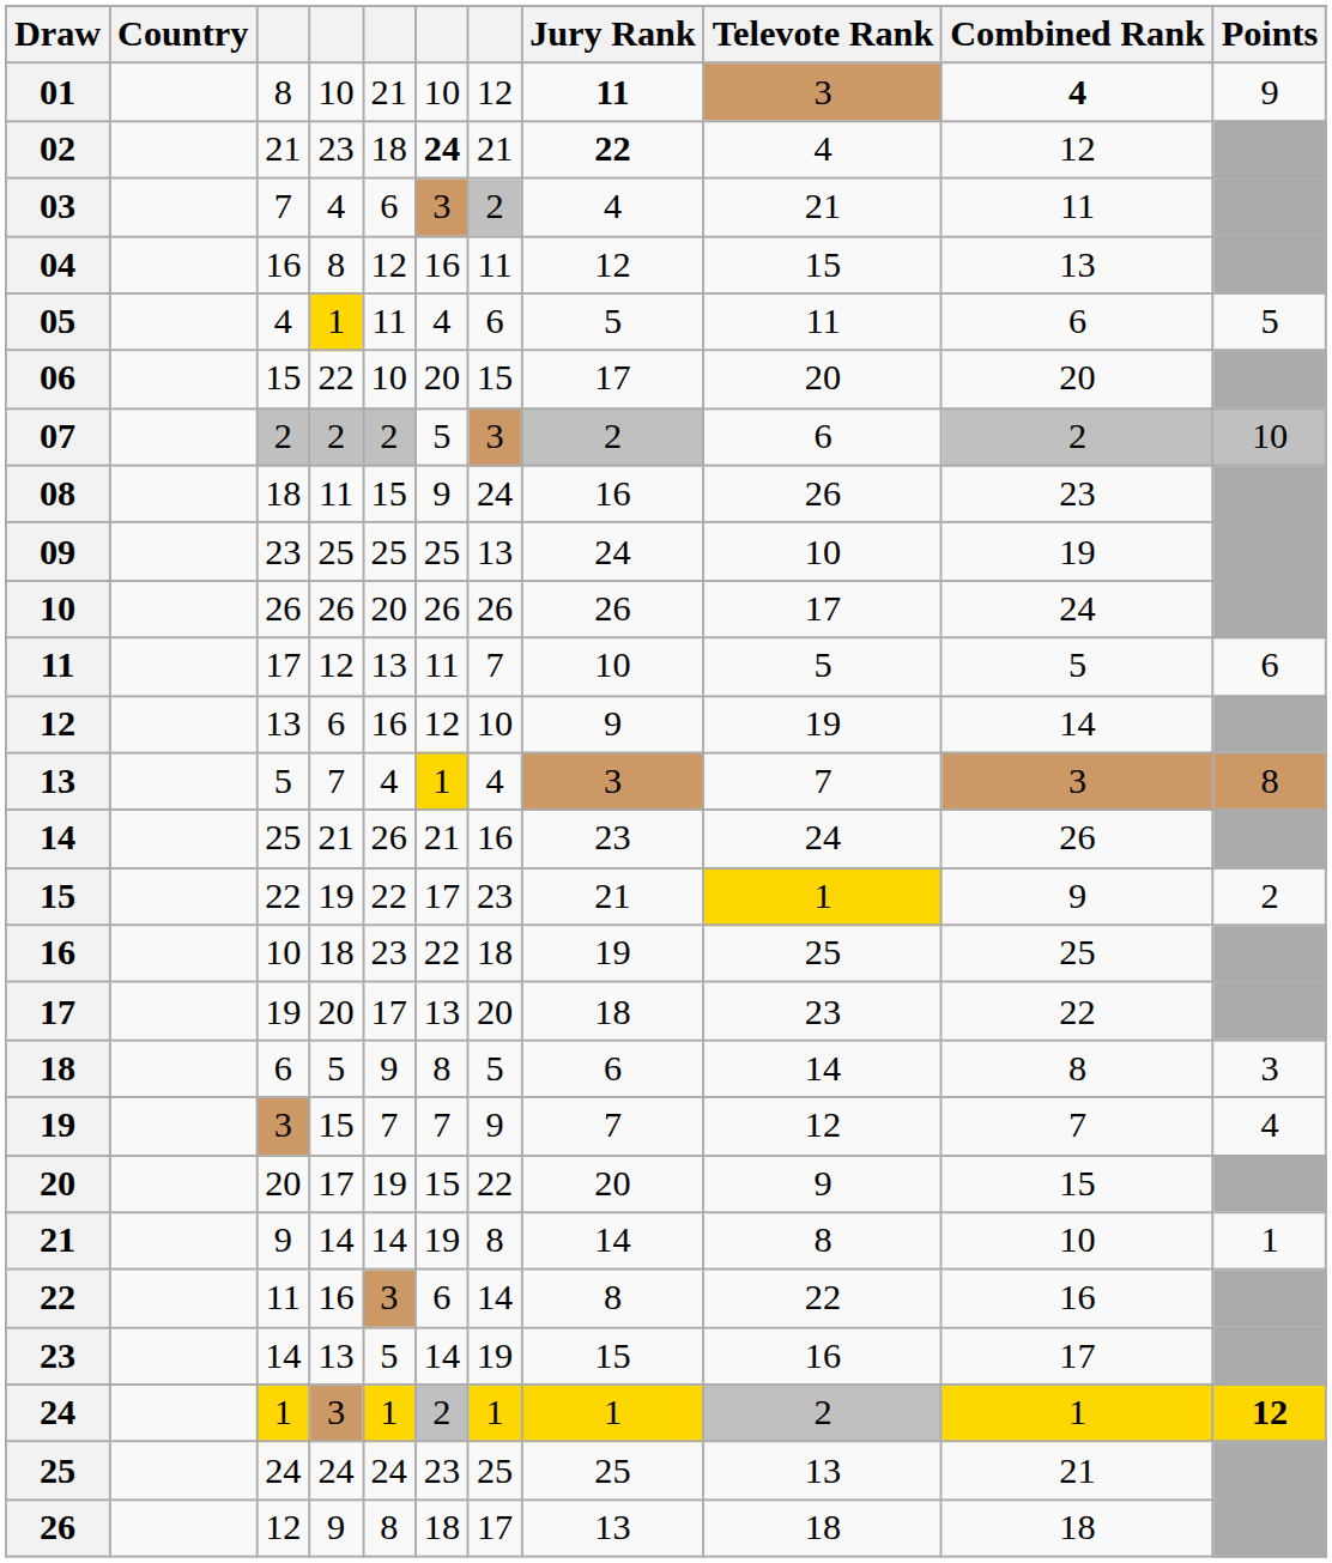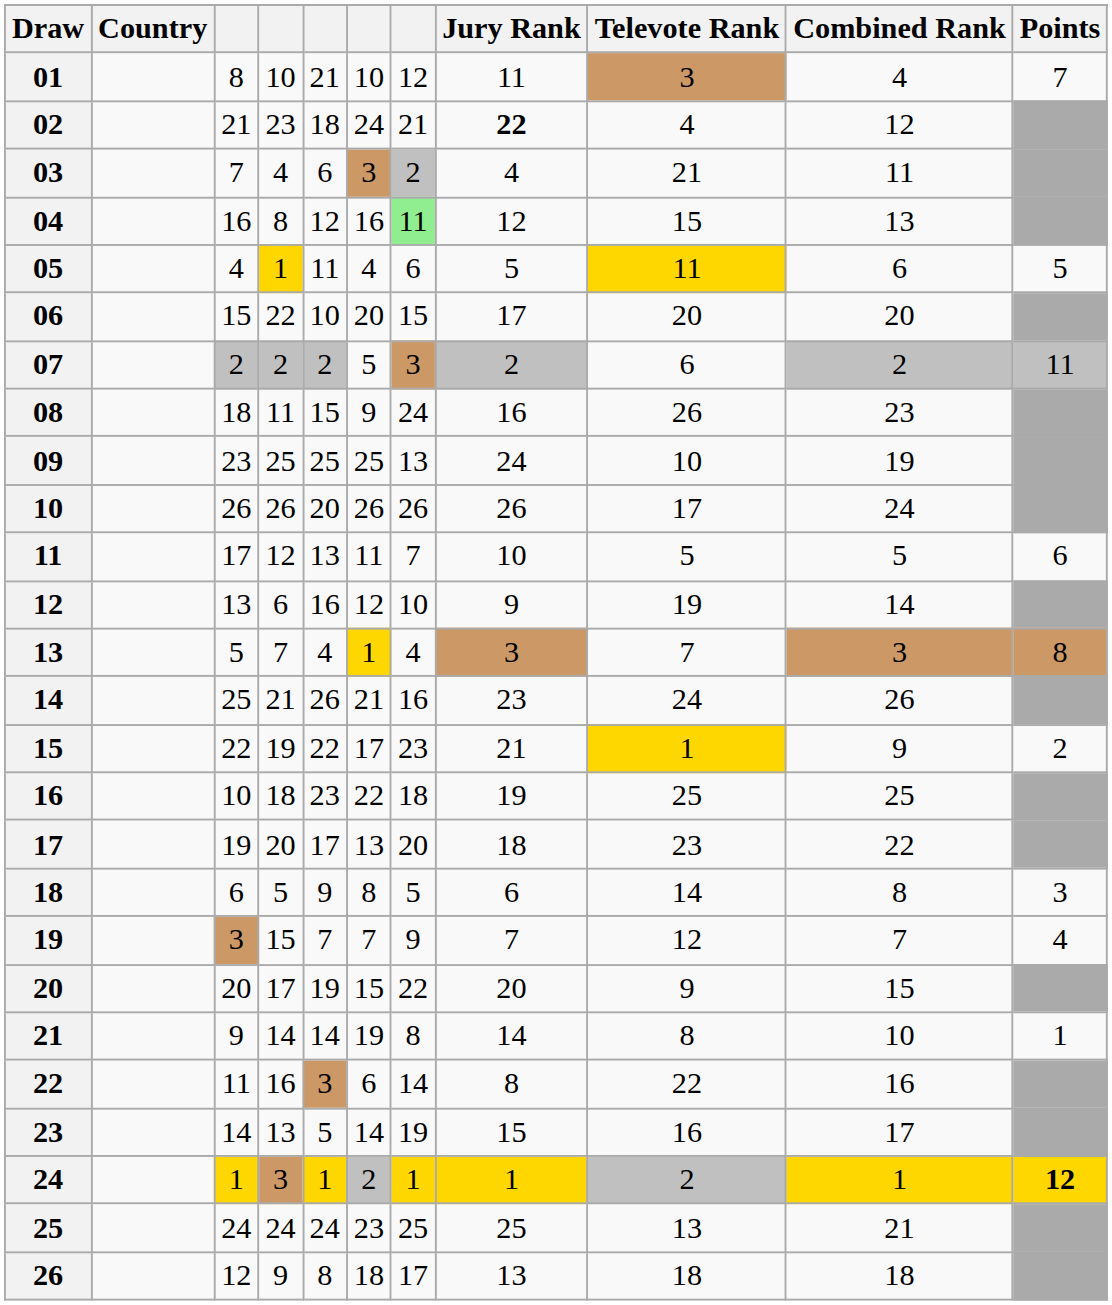 <table class="sortable wikitable collapsible plainrowheaders" style="text-align:center;">
 <tr>
 </tr>
 <tr>
 <th scope="col">Draw</th>
 <th scope="col">Country</th>
 <th scope="col"><small></small></th>
 <th scope="col"><small></small></th>
 <th scope="col"><small></small></th>
 <th scope="col"><small></small></th>
 <th scope="col"><small></small></th>
 <th scope="col">Jury Rank</th>
 <th scope="col">Televote Rank</th>
 <th scope="col">Combined Rank</th>
 <th scope="col">Points</th>
 </tr>
 <tr>
 <th scope="row" style="text-align:center;">01</th>
 <td style="text-align:left;"></td>
 <td>8</td>
 <td>10</td>
 <td>21</td>
 <td>10</td>
 <td>12</td>
-<td><strong>11</strong></td>
+<td>11</td>
 <td style="background:#CC9966;">3</td>
-<td><strong>4</strong></td>
-<td>9</td>
+<td>4</td>
+<td>7</td>
 </tr>
 <tr>
 <th scope="row" style="text-align:center;">02</th>
 <td style="text-align:left;"></td>
 <td>21</td>
 <td>23</td>
 <td>18</td>
-<td><strong>24</strong></td>
+<td>24</td>
 <td>21</td>
 <td><strong>22</strong></td>
 <td>4</td>
 <td>12</td>
 <td style="background:#AAAAAA;"></td>
 </tr>
 <tr>
 <th scope="row" style="text-align:center;">03</th>
 <td style="text-align:left;"></td>
 <td>7</td>
 <td>4</td>
 <td>6</td>
 <td style="background:#CC9966;">3</td>
 <td style="background:silver;">2</td>
 <td>4</td>
 <td>21</td>
 <td>11</td>
 <td style="background:#AAAAAA;"></td>
 </tr>
 <tr>
 <th scope="row" style="text-align:center;">04</th>
 <td style="text-align:left;"></td>
 <td>16</td>
 <td>8</td>
 <td>12</td>
 <td>16</td>
-<td>11</td>
+<td style="background: lightgreen;">11</td>
 <td>12</td>
 <td>15</td>
 <td>13</td>
 <td style="background:#AAAAAA;"></td>
 </tr>
 <tr>
 <th scope="row" style="text-align:center;">05</th>
 <td style="text-align:left;"></td>
 <td>4</td>
 <td style="background:gold;">1</td>
 <td>11</td>
 <td>4</td>
 <td>6</td>
 <td>5</td>
-<td>11</td>
+<td style="background: gold;">11</td>
 <td>6</td>
 <td>5</td>
 </tr>
 <tr>
 <th scope="row" style="text-align:center;">06</th>
 <td style="text-align:left;"></td>
 <td>15</td>
 <td>22</td>
 <td>10</td>
 <td>20</td>
 <td>15</td>
 <td>17</td>
 <td>20</td>
 <td>20</td>
 <td style="background:#AAAAAA;"></td>
 </tr>
 <tr>
 <th scope="row" style="text-align:center;">07</th>
 <td style="text-align:left;"></td>
 <td style="background:silver;">2</td>
 <td style="background:silver;">2</td>
 <td style="background:silver;">2</td>
 <td>5</td>
 <td style="background:#CC9966;">3</td>
 <td style="background:silver;">2</td>
 <td>6</td>
 <td style="background:silver;">2</td>
-<td style="background:silver;">10</td>
+<td style="background:silver;">11</td>
 </tr>
 <tr>
 <th scope="row" style="text-align:center;">08</th>
 <td style="text-align:left;"></td>
 <td>18</td>
 <td>11</td>
 <td>15</td>
 <td>9</td>
 <td>24</td>
 <td>16</td>
 <td>26</td>
 <td>23</td>
 <td style="background:#AAAAAA;"></td>
 </tr>
 <tr>
 <th scope="row" style="text-align:center;">09</th>
 <td style="text-align:left;"></td>
 <td>23</td>
 <td>25</td>
 <td>25</td>
 <td>25</td>
 <td>13</td>
 <td>24</td>
 <td>10</td>
 <td>19</td>
 <td style="background:#AAAAAA;"></td>
 </tr>
 <tr>
 <th scope="row" style="text-align:center;">10</th>
 <td style="text-align:left;"></td>
 <td>26</td>
 <td>26</td>
 <td>20</td>
 <td>26</td>
 <td>26</td>
 <td>26</td>
 <td>17</td>
 <td>24</td>
 <td style="background:#AAAAAA;"></td>
 </tr>
 <tr>
 <th scope="row" style="text-align:center;">11</th>
 <td style="text-align:left;"></td>
 <td>17</td>
 <td>12</td>
 <td>13</td>
 <td>11</td>
 <td>7</td>
 <td>10</td>
 <td>5</td>
 <td>5</td>
 <td>6</td>
 </tr>
 <tr>
 <th scope="row" style="text-align:center;">12</th>
 <td style="text-align:left;"></td>
 <td>13</td>
 <td>6</td>
 <td>16</td>
 <td>12</td>
 <td>10</td>
 <td>9</td>
 <td>19</td>
 <td>14</td>
 <td style="background:#AAAAAA;"></td>
 </tr>
 <tr>
 <th scope="row" style="text-align:center;">13</th>
 <td style="text-align:left;"></td>
 <td>5</td>
 <td>7</td>
 <td>4</td>
 <td style="background:gold;">1</td>
 <td>4</td>
 <td style="background:#CC9966;">3</td>
 <td>7</td>
 <td style="background:#CC9966;">3</td>
 <td style="background:#CC9966;">8</td>
 </tr>
 <tr>
 <th scope="row" style="text-align:center;">14</th>
 <td style="text-align:left;"></td>
 <td>25</td>
 <td>21</td>
 <td>26</td>
 <td>21</td>
 <td>16</td>
 <td>23</td>
 <td>24</td>
 <td>26</td>
 <td style="background:#AAAAAA;"></td>
 </tr>
 <tr>
 <th scope="row" style="text-align:center;">15</th>
 <td style="text-align:left;"></td>
 <td>22</td>
 <td>19</td>
 <td>22</td>
 <td>17</td>
 <td>23</td>
 <td>21</td>
 <td style="background:gold;">1</td>
 <td>9</td>
 <td>2</td>
 </tr>
 <tr>
 <th scope="row" style="text-align:center;">16</th>
 <td style="text-align:left;"></td>
 <td>10</td>
 <td>18</td>
 <td>23</td>
 <td>22</td>
 <td>18</td>
 <td>19</td>
 <td>25</td>
 <td>25</td>
 <td style="background:#AAAAAA;"></td>
 </tr>
 <tr>
 <th scope="row" style="text-align:center;">17</th>
 <td style="text-align:left;"></td>
 <td>19</td>
 <td>20</td>
 <td>17</td>
 <td>13</td>
 <td>20</td>
 <td>18</td>
 <td>23</td>
 <td>22</td>
 <td style="background:#AAAAAA;"></td>
 </tr>
 <tr>
 <th scope="row" style="text-align:center;">18</th>
 <td style="text-align:left;"></td>
 <td>6</td>
 <td>5</td>
 <td>9</td>
 <td>8</td>
 <td>5</td>
 <td>6</td>
 <td>14</td>
 <td>8</td>
 <td>3</td>
 </tr>
 <tr>
 <th scope="row" style="text-align:center;">19</th>
 <td style="text-align:left;"></td>
 <td style="background:#CC9966;">3</td>
 <td>15</td>
 <td>7</td>
 <td>7</td>
 <td>9</td>
 <td>7</td>
 <td>12</td>
 <td>7</td>
 <td>4</td>
 </tr>
 <tr>
 <th scope="row" style="text-align:center;">20</th>
 <td style="text-align:left;"></td>
 <td>20</td>
 <td>17</td>
 <td>19</td>
 <td>15</td>
 <td>22</td>
 <td>20</td>
 <td>9</td>
 <td>15</td>
 <td style="background:#AAAAAA;"></td>
 </tr>
 <tr>
 <th scope="row" style="text-align:center;">21</th>
 <td style="text-align:left;"></td>
 <td>9</td>
 <td>14</td>
 <td>14</td>
 <td>19</td>
 <td>8</td>
 <td>14</td>
 <td>8</td>
 <td>10</td>
 <td>1</td>
 </tr>
 <tr>
 <th scope="row" style="text-align:center;">22</th>
 <td style="text-align:left;"></td>
 <td>11</td>
 <td>16</td>
 <td style="background:#CC9966;">3</td>
 <td>6</td>
 <td>14</td>
 <td>8</td>
 <td>22</td>
 <td>16</td>
 <td style="background:#AAAAAA;"></td>
 </tr>
 <tr>
 <th scope="row" style="text-align:center;">23</th>
 <td style="text-align:left;"></td>
 <td>14</td>
 <td>13</td>
 <td>5</td>
 <td>14</td>
 <td>19</td>
 <td>15</td>
 <td>16</td>
 <td>17</td>
 <td style="background:#AAAAAA;"></td>
 </tr>
 <tr>
 <th scope="row" style="text-align:center;">24</th>
 <td style="text-align:left;"></td>
 <td style="background:gold;">1</td>
 <td style="background:#CC9966;">3</td>
 <td style="background:gold;">1</td>
 <td style="background:silver;">2</td>
 <td style="background:gold;">1</td>
 <td style="background:gold;">1</td>
 <td style="background:silver;">2</td>
 <td style="background:gold;">1</td>
 <td style="background:gold;"><strong>12</strong></td>
 </tr>
 <tr>
 <th scope="row" style="text-align:center;">25</th>
 <td style="text-align:left;"></td>
 <td>24</td>
 <td>24</td>
 <td>24</td>
 <td>23</td>
 <td>25</td>
 <td>25</td>
 <td>13</td>
 <td>21</td>
 <td style="background:#AAAAAA;"></td>
 </tr>
 <tr>
 <th scope="row" style="text-align:center;">26</th>
 <td style="text-align:left;"></td>
 <td>12</td>
 <td>9</td>
 <td>8</td>
 <td>18</td>
 <td>17</td>
 <td>13</td>
 <td>18</td>
 <td>18</td>
 <td style="background:#AAAAAA;"></td>
 </tr>
 </table>
